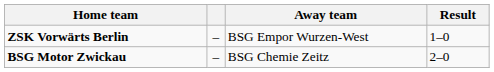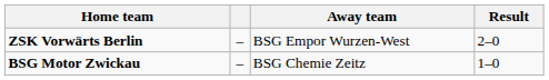 <table class="wikitable" style="width:585px;" border="1">
 <tr>
 <th style="width:250px;" align="left">Home team</th>
 <th style="width:15px;"></th>
 <th style="width:250px;" align="left">Away team</th>
 <th style="width:70px;" align="center;">Result</th>
 </tr>
 <tr>
 <td><strong>ZSK Vorwärts Berlin</strong></td>
 <td align="center">–</td>
 <td>BSG Empor Wurzen-West</td>
-<td>1–0</td>
+<td>2–0</td>
 </tr>
 <tr>
 <td><strong>BSG Motor Zwickau</strong></td>
 <td align="center">–</td>
 <td>BSG Chemie Zeitz</td>
-<td>2–0</td>
+<td>1–0</td>
 </tr>
 </table>
